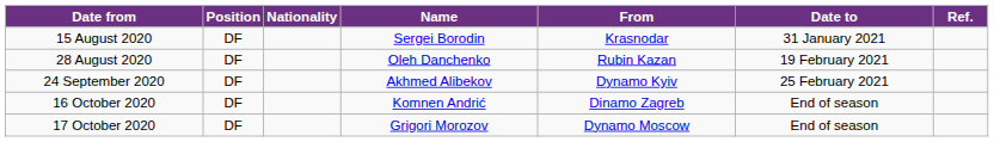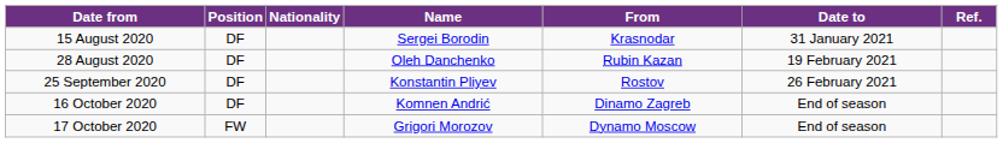 <table class="wikitable" style="text-align:center; font-size:90%; ">
 <tr>
 <th style="background:#6C3082; color:white; width:200px;">Date from</th>
 <th style="background:#6C3082; color:white; width:50px;">Position</th>
 <th style="background:#6C3082; color:white; width:50px;">Nationality</th>
 <th style="background:#6C3082; color:white; width:200px;">Name</th>
 <th style="background:#6C3082; color:white; width:200px;">From</th>
 <th style="background:#6C3082; color:white; width:200px;">Date to</th>
 <th style="background:#6C3082; color:white; width:50px;">Ref.</th>
 </tr>
 <tr>
 <td>15 August 2020</td>
 <td>DF</td>
 <td></td>
 <td><a href='#'>Sergei Borodin</a></td>
 <td><a href='#'>Krasnodar</a></td>
 <td>31 January 2021</td>
 <td></td>
 </tr>
 <tr>
 <td>28 August 2020</td>
 <td>DF</td>
 <td></td>
 <td><a href='#'>Oleh Danchenko</a></td>
 <td><a href='#'>Rubin Kazan</a></td>
 <td>19 February 2021</td>
 <td></td>
 </tr>
 <tr>
-<td>24 September 2020</td>
+<td>25 September 2020</td>
 <td>DF</td>
 <td></td>
-<td><a href='#'>Akhmed Alibekov</a></td>
-<td><a href='#'>Dynamo Kyiv</a></td>
-<td>25 February 2021</td>
+<td><a href='#'>Konstantin Pliyev</a></td>
+<td><a href='#'>Rostov</a></td>
+<td>26 February 2021</td>
 <td></td>
 </tr>
 <tr>
 <td>16 October 2020</td>
 <td>DF</td>
 <td></td>
 <td><a href='#'>Komnen Andrić</a></td>
 <td><a href='#'>Dinamo Zagreb</a></td>
 <td>End of season</td>
 <td></td>
 </tr>
 <tr>
 <td>17 October 2020</td>
-<td>DF</td>
+<td>FW</td>
 <td></td>
 <td><a href='#'>Grigori Morozov</a></td>
 <td><a href='#'>Dynamo Moscow</a></td>
 <td>End of season</td>
 <td></td>
 </tr>
 </table>
